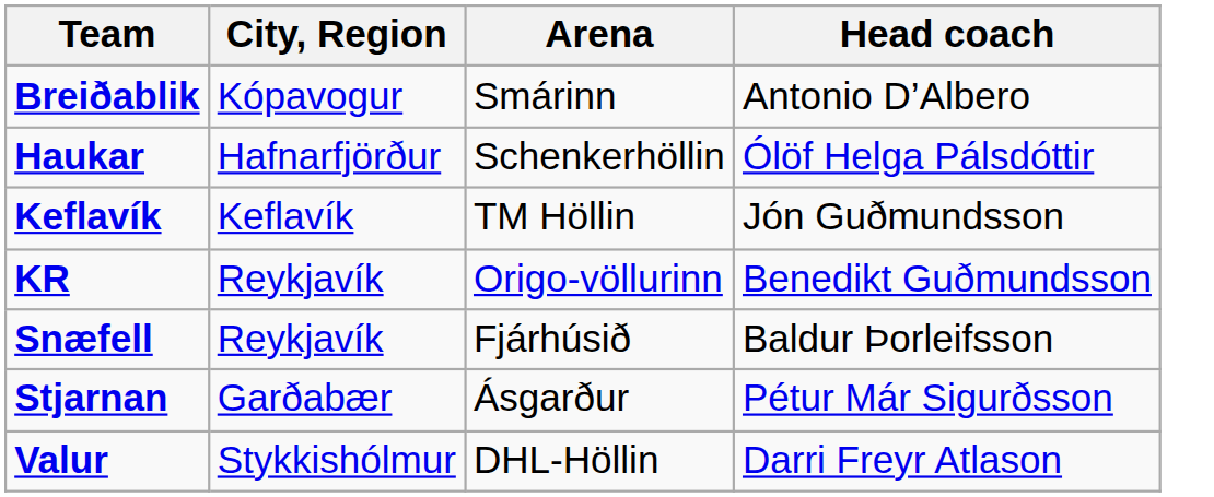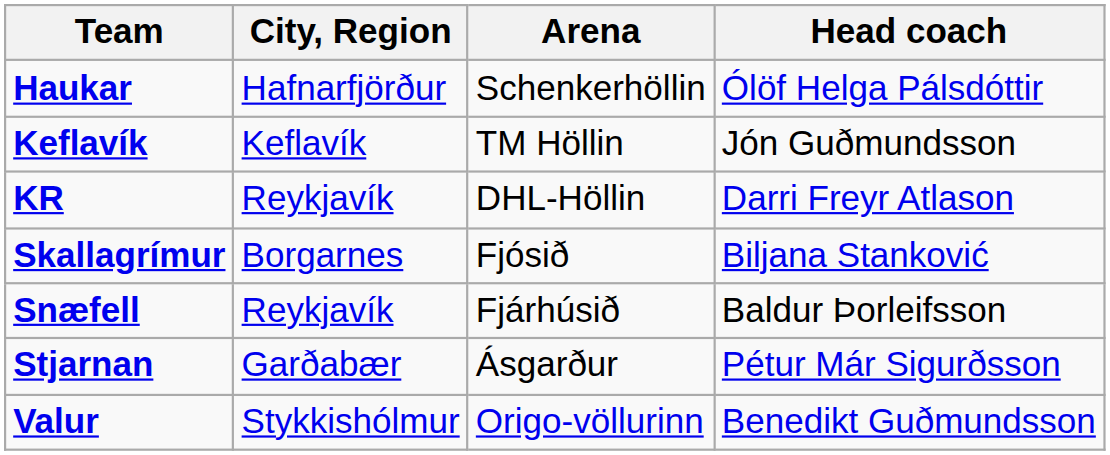 <table class="wikitable">
 <tr>
 <th>Team</th>
 <th>City, Region</th>
 <th>Arena</th>
 <th>Head coach</th>
-</tr>
-<tr>
-<td><strong><a href='#'>Breiðablik</a></strong></td>
-<td><a href='#'>Kópavogur</a></td>
-<td>Smárinn</td>
-<td> Antonio D’Albero</td>
 </tr>
 <tr>
 <td><strong><a href='#'>Haukar</a> </strong></td>
 <td><a href='#'>Hafnarfjörður</a></td>
 <td>Schenkerhöllin</td>
 <td> <a href='#'>Ólöf Helga Pálsdóttir</a></td>
 </tr>
 <tr>
 <td><strong><a href='#'>Keflavík</a></strong></td>
 <td><a href='#'>Keflavík</a></td>
 <td>TM Höllin</td>
 <td> Jón Guðmundsson</td>
 </tr>
 <tr>
 <td><strong><a href='#'>KR</a></strong></td>
 <td><a href='#'>Reykjavík</a></td>
-<td><a href='#'>Origo-völlurinn</a></td>
-<td> <a href='#'>Benedikt Guðmundsson</a></td>
+<td>DHL-Höllin</td>
+<td> <a href='#'>Darri Freyr Atlason</a></td>
+</tr>
+<tr>
+<td><strong><a href='#'>Skallagrímur</a></strong></td>
+<td><a href='#'>Borgarnes</a></td>
+<td>Fjósið</td>
+<td> <a href='#'>Biljana Stanković</a></td>
 </tr>
 <tr>
 <td><strong><a href='#'>Snæfell</a></strong></td>
 <td><a href='#'>Reykjavík</a></td>
 <td>Fjárhúsið</td>
 <td> Baldur Þorleifsson</td>
 </tr>
 <tr>
 <td><strong><a href='#'>Stjarnan</a></strong></td>
 <td><a href='#'>Garðabær</a></td>
 <td>Ásgarður</td>
 <td> <a href='#'>Pétur Már Sigurðsson</a></td>
 </tr>
 <tr>
 <td><strong><a href='#'>Valur</a> </strong></td>
 <td><a href='#'>Stykkishólmur</a></td>
-<td>DHL-Höllin</td>
-<td> <a href='#'>Darri Freyr Atlason</a></td>
+<td><a href='#'>Origo-völlurinn</a></td>
+<td> <a href='#'>Benedikt Guðmundsson</a></td>
 </tr>
 </table>
